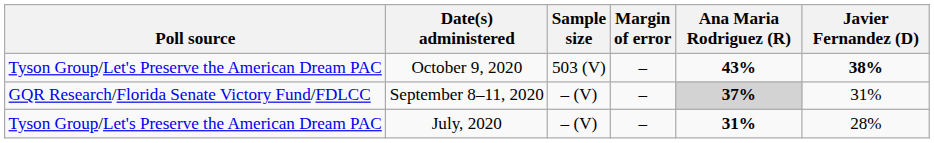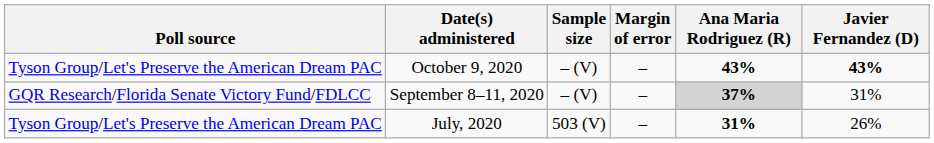 <table class="wikitable" style="font-size:90%;text-align:center;">
 <tr valign=bottom>
 <th>Poll source</th>
 <th>Date(s)<br>administered</th>
 <th>Sample<br>size</th>
 <th>Margin<br>of error</th>
 <th style="width:100px;">Ana Maria<br>Rodriguez (R)</th>
 <th style="width:100px;">Javier<br>Fernandez (D)</th>
 </tr>
 <tr>
 <td style="text-align:left;"><a href='#'>Tyson Group</a>/<a href='#'>Let's Preserve the American Dream PAC</a></td>
 <td>October 9, 2020</td>
-<td>503 (V)</td>
+<td>– (V)</td>
 <td>–</td>
 <td><strong>43%</strong></td>
-<td><strong>38%</strong></td>
+<td><strong>43%</strong></td>
 </tr>
 <tr>
 <td style="text-align:left;"><a href='#'>GQR Research</a>/<a href='#'>Florida Senate Victory Fund</a>/<a href='#'>FDLCC</a></td>
 <td>September 8–11, 2020</td>
 <td>– (V)</td>
 <td>–</td>
 <td style="background: lightgrey;"><strong>37%</strong></td>
 <td>31%</td>
 </tr>
 <tr>
 <td style="text-align:left;"><a href='#'>Tyson Group</a>/<a href='#'>Let's Preserve the American Dream PAC</a></td>
 <td>July, 2020</td>
-<td>– (V)</td>
+<td>503 (V)</td>
 <td>–</td>
 <td><strong>31%</strong></td>
-<td>28%</td>
+<td>26%</td>
 </tr>
 </table>
